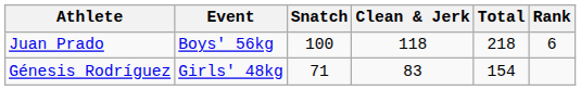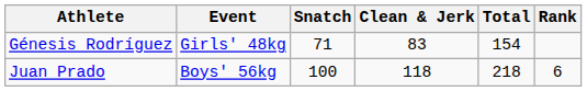 <table class="wikitable" style="font-size:90%">
 <tr>
 <th>Athlete</th>
 <th>Event</th>
 <th>Snatch</th>
 <th>Clean & Jerk</th>
 <th>Total</th>
 <th>Rank</th>
 </tr>
 <tr>
+<td><a href='#'>Génesis Rodríguez</a></td>
+<td><a href='#'>Girls' 48kg</a></td>
+<td align=center>71</td>
+<td align=center>83</td>
+<td align=center>154</td>
+<td align=center></td>
+</tr>
+<tr>
 <td><a href='#'>Juan Prado</a></td>
 <td><a href='#'>Boys' 56kg</a></td>
 <td align=center>100</td>
 <td align=center>118</td>
 <td align=center>218</td>
 <td align=center>6</td>
 </tr>
-<tr>
-<td><a href='#'>Génesis Rodríguez</a></td>
-<td><a href='#'>Girls' 48kg</a></td>
-<td align=center>71</td>
-<td align=center>83</td>
-<td align=center>154</td>
-<td align=center></td>
-</tr>
 </table>
